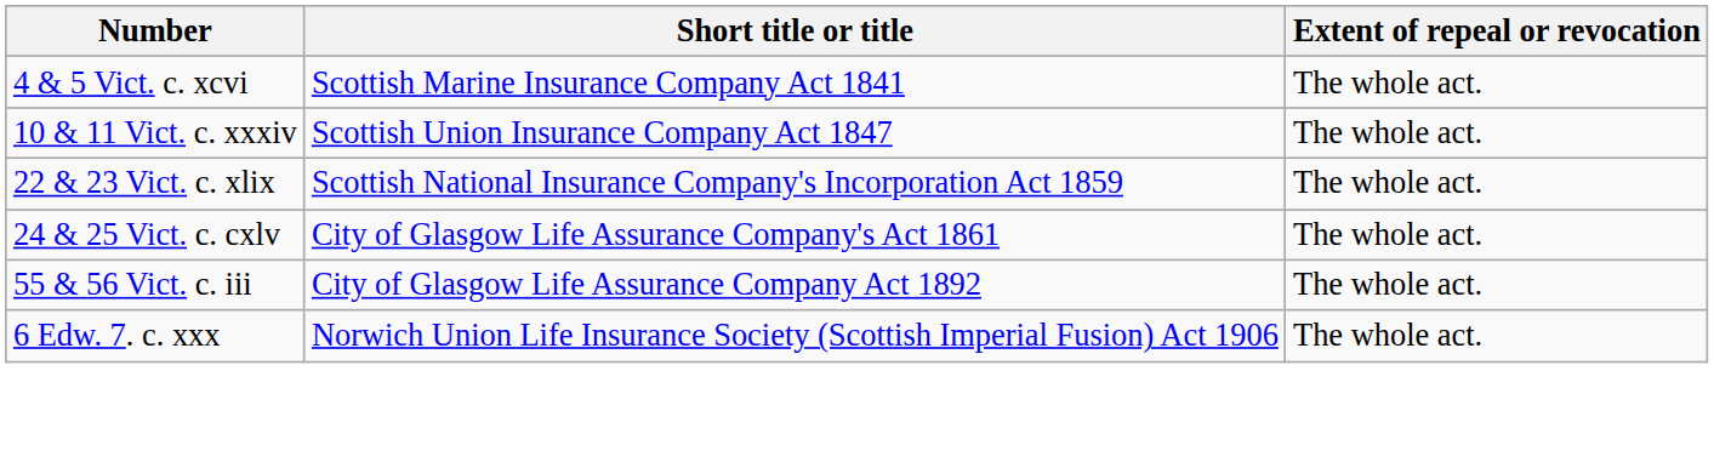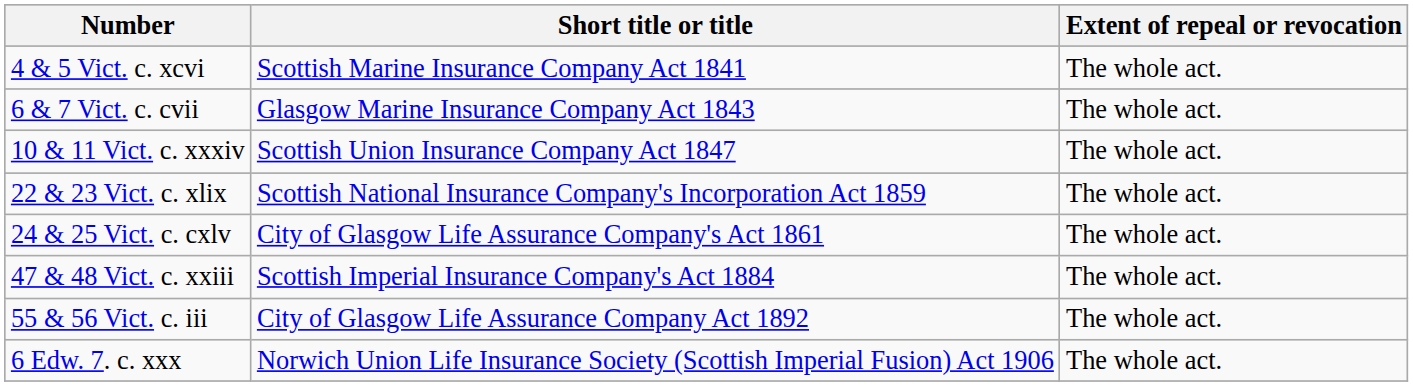 <table class="wikitable">
 <tr>
 <th>Number</th>
 <th>Short title or title</th>
 <th>Extent of repeal or revocation</th>
 </tr>
 <tr>
 <td><a href='#'>4 & 5 Vict.</a> c. xcvi</td>
 <td><a href='#'>Scottish Marine Insurance Company Act 1841</a></td>
+<td>The whole act.</td>
+</tr>
+<tr>
+<td><a href='#'>6 & 7 Vict.</a> c. cvii</td>
+<td><a href='#'>Glasgow Marine Insurance Company Act 1843</a></td>
 <td>The whole act.</td>
 </tr>
 <tr>
 <td><a href='#'>10 & 11 Vict.</a> c. xxxiv</td>
 <td><a href='#'>Scottish Union Insurance Company Act 1847</a></td>
 <td>The whole act.</td>
 </tr>
 <tr>
 <td><a href='#'>22 & 23 Vict.</a> c. xlix</td>
 <td><a href='#'>Scottish National Insurance Company's Incorporation Act 1859</a></td>
 <td>The whole act.</td>
 </tr>
 <tr>
 <td><a href='#'>24 & 25 Vict.</a> c. cxlv</td>
 <td><a href='#'>City of Glasgow Life Assurance Company's Act 1861</a></td>
 <td>The whole act.</td>
 </tr>
 <tr>
+<td><a href='#'>47 & 48 Vict.</a> c. xxiii</td>
+<td><a href='#'>Scottish Imperial Insurance Company's Act 1884</a></td>
+<td>The whole act.</td>
+</tr>
+<tr>
 <td><a href='#'>55 & 56 Vict.</a> c. iii</td>
 <td><a href='#'>City of Glasgow Life Assurance Company Act 1892</a></td>
 <td>The whole act.</td>
 </tr>
 <tr>
 <td><a href='#'>6 Edw. 7</a>. c. xxx</td>
 <td><a href='#'>Norwich Union Life Insurance Society (Scottish Imperial Fusion) Act 1906</a></td>
 <td>The whole act.</td>
 </tr>
 </table>
